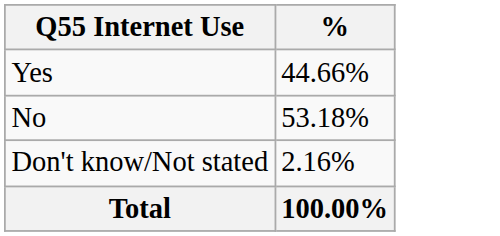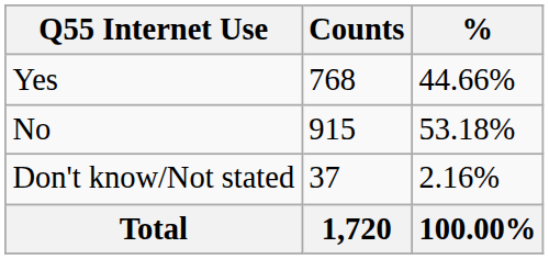 <table class="wikitable sortable">
 <tr>
 <th>Q55 Internet Use</th>
+<th>Counts</th>
 <th>%</th>
 </tr>
 <tr>
 <td>Yes</td>
+<td>768</td>
 <td>44.66%</td>
 </tr>
 <tr>
 <td>No</td>
+<td>915</td>
 <td>53.18%</td>
 </tr>
 <tr>
 <td>Don't know/Not stated</td>
+<td>37</td>
 <td>2.16%</td>
 </tr>
 <tr>
 <th>Total</th>
+<th>1,720</th>
 <th>100.00%</th>
 </tr>
 </table>
